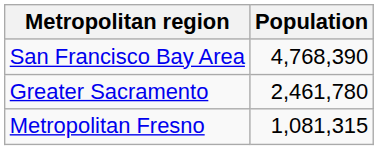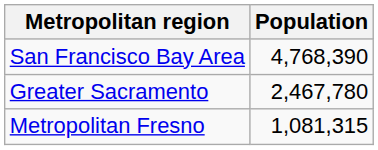 <table class="wikitable">
 <tr>
 <th>Metropolitan region</th>
 <th>Population</th>
 </tr>
 <tr>
 <td><a href='#'>San Francisco Bay Area</a></td>
 <td align=right>4,768,390</td>
 </tr>
 <tr>
 <td><a href='#'>Greater Sacramento</a></td>
-<td align=right>2,461,780</td>
+<td align=right>2,467,780</td>
 </tr>
 <tr>
 <td><a href='#'>Metropolitan Fresno</a></td>
 <td align=right>1,081,315</td>
 </tr>
 </table>
